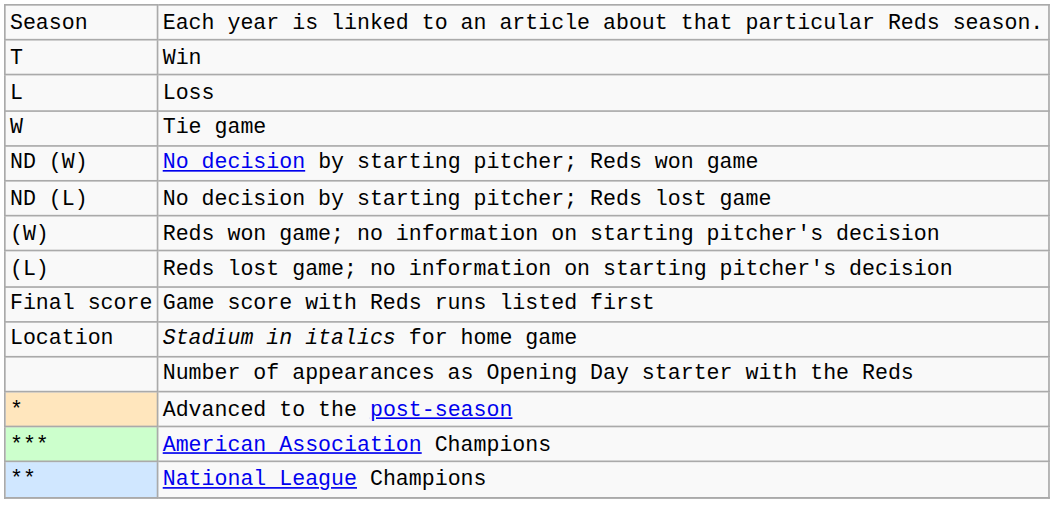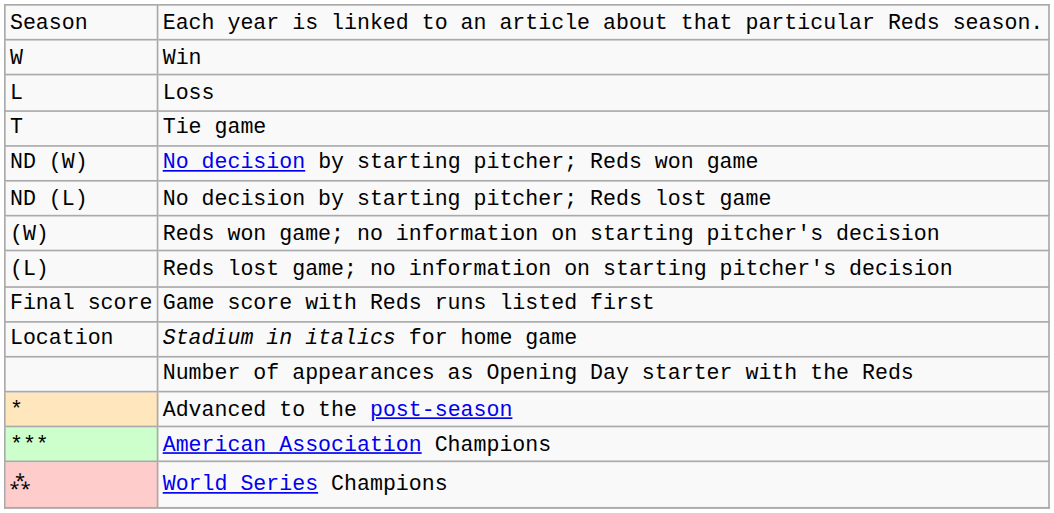 <table class="wikitable" style="font-size:100%;">
 <tr>
 <td>Season</td>
 <td>Each year is linked to an article about that particular Reds season.</td>
 </tr>
 <tr>
-<td>T</td>
+<td>W</td>
 <td>Win</td>
 </tr>
 <tr>
 <td>L</td>
 <td>Loss</td>
 </tr>
 <tr>
-<td>W</td>
+<td>T</td>
 <td>Tie game</td>
 </tr>
 <tr>
 <td>ND (W)</td>
 <td><a href='#'>No decision</a> by starting pitcher; Reds won game</td>
 </tr>
 <tr>
 <td>ND (L)</td>
 <td>No decision by starting pitcher; Reds lost game</td>
 </tr>
 <tr>
 <td>(W)</td>
 <td>Reds won game; no information on starting pitcher's decision</td>
 </tr>
 <tr>
 <td>(L)</td>
 <td>Reds lost game; no information on starting pitcher's decision</td>
 </tr>
 <tr>
 <td>Final score</td>
 <td>Game score with Reds runs listed first</td>
 </tr>
 <tr>
 <td>Location</td>
 <td><em>Stadium in italics</em> for home game</td>
 </tr>
 <tr>
 <td></td>
 <td>Number of appearances as Opening Day starter with the Reds</td>
 </tr>
 <tr>
 <td style="background-color: #FFE6BD">*</td>
 <td>Advanced to the <a href='#'>post-season</a></td>
 </tr>
 <tr>
 <td style="background-color: #CCFFCC">***</td>
 <td><a href='#'>American Association</a> Champions</td>
 </tr>
 <tr>
-<td style="background-color: #D0E7FF">**</td>
-<td><a href='#'>National League</a> Champions</td>
+<td style="background-color: #FFCCCC"><sup>⁂</sup></td>
+<td><a href='#'>World Series</a> Champions</td>
 </tr>
 <tr>
 </tr>
 </table>
